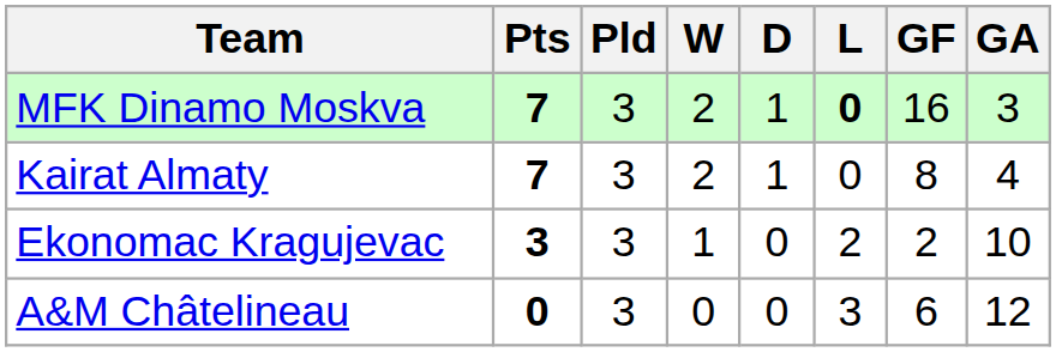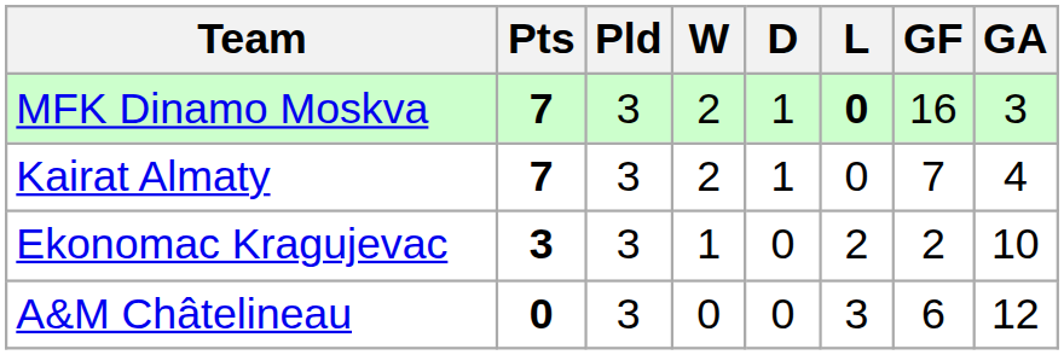 <table class="wikitable" style="text-align: center;">
 <tr>
 <th width="175">Team</th>
 <th width="20">Pts</th>
 <th width="20">Pld</th>
 <th width="20">W</th>
 <th width="20">D</th>
 <th width="20">L</th>
 <th width="20">GF</th>
 <th width="20">GA</th>
 </tr>
 <tr bgcolor=ccffcc>
 <td align="left"> <a href='#'>MFK Dinamo Moskva</a></td>
 <td><strong>7</strong></td>
 <td>3</td>
 <td>2</td>
 <td>1</td>
 <td><strong>0</strong></td>
 <td>16</td>
 <td>3</td>
 </tr>
 <tr bgcolor=ffffff>
 <td align="left"> <a href='#'>Kairat Almaty</a></td>
 <td><strong>7</strong></td>
 <td>3</td>
 <td>2</td>
 <td>1</td>
 <td>0</td>
-<td>8</td>
+<td>7</td>
 <td>4</td>
 </tr>
 <tr bgcolor=ffffff>
 <td align="left"> <a href='#'>Ekonomac Kragujevac</a></td>
 <td><strong>3</strong></td>
 <td>3</td>
 <td>1</td>
 <td>0</td>
 <td>2</td>
 <td>2</td>
 <td>10</td>
 </tr>
 <tr bgcolor=ffffff>
 <td align="left"> <a href='#'>A&M Châtelineau</a></td>
 <td><strong>0</strong></td>
 <td>3</td>
 <td>0</td>
 <td>0</td>
 <td>3</td>
 <td>6</td>
 <td>12</td>
 </tr>
 </table>
